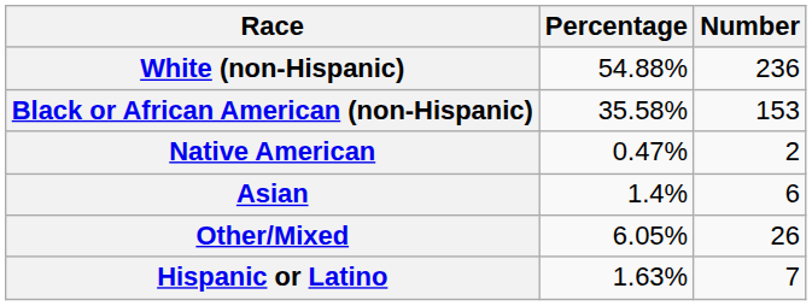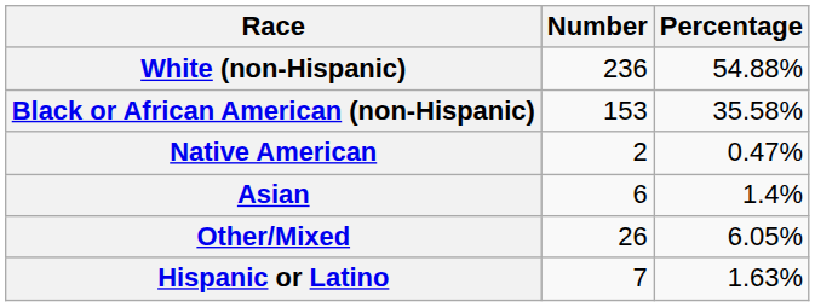 <table class="wikitable" style="text-align:right">
 <tr>
 <th scope="col">Race</th>
+<th scope="col">Number</th>
 <th scope="col">Percentage</th>
-<th scope="col">Number</th>
 </tr>
 <tr>
 <th scope="row"><a href='#'>White</a> (non-Hispanic)</th>
+<td>236</td>
 <td>54.88%</td>
-<td>236</td>
 </tr>
 <tr>
 <th scope="row"><a href='#'>Black or African American</a> (non-Hispanic)</th>
+<td>153</td>
 <td>35.58%</td>
-<td>153</td>
 </tr>
 <tr>
 <th scope="row"><a href='#'>Native American</a></th>
+<td>2</td>
 <td>0.47%</td>
-<td>2</td>
 </tr>
 <tr>
 <th scope="row"><a href='#'>Asian</a></th>
+<td>6</td>
 <td>1.4%</td>
-<td>6</td>
 </tr>
 <tr>
 <th scope="row"><a href='#'>Other/Mixed</a></th>
+<td>26</td>
 <td>6.05%</td>
-<td>26</td>
 </tr>
 <tr>
 <th scope="row"><a href='#'>Hispanic</a> or <a href='#'>Latino</a></th>
+<td>7</td>
 <td>1.63%</td>
-<td>7</td>
 </tr>
 </table>
